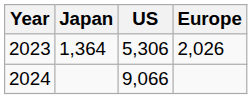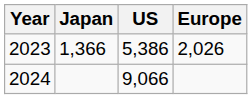 <table class="wikitable">
 <tr>
 <th>Year</th>
 <th>Japan</th>
 <th>US</th>
 <th>Europe</th>
 </tr>
 <tr>
 <td>2023</td>
-<td>1,364</td>
-<td>5,306</td>
+<td>1,366</td>
+<td>5,386</td>
 <td>2,026</td>
 </tr>
 <tr>
 <td>2024</td>
 <td></td>
 <td>9,066</td>
 <td></td>
 </tr>
 </table>
